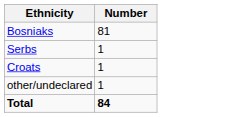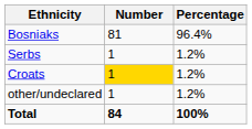 <table class="wikitable">
 <tr>
 <th width="100px">Ethnicity</th>
 <th width="80px">Number</th>
+<th width="80px">Percentage</th>
 </tr>
 <tr>
 <td><a href='#'>Bosniaks</a></td>
 <td>81</td>
+<td>96.4%</td>
 </tr>
 <tr>
 <td><a href='#'>Serbs</a></td>
 <td>1</td>
+<td>1.2%</td>
 </tr>
 <tr>
 <td><a href='#'>Croats</a></td>
-<td>1</td>
+<td style="background: gold;">1</td>
+<td>1.2%</td>
 </tr>
 <tr>
 <td>other/undeclared</td>
 <td>1</td>
+<td>1.2%</td>
 </tr>
 <tr>
 <td><strong>Total</strong></td>
 <td><strong>84</strong></td>
+<td><strong>100%</strong></td>
 </tr>
 </table>
